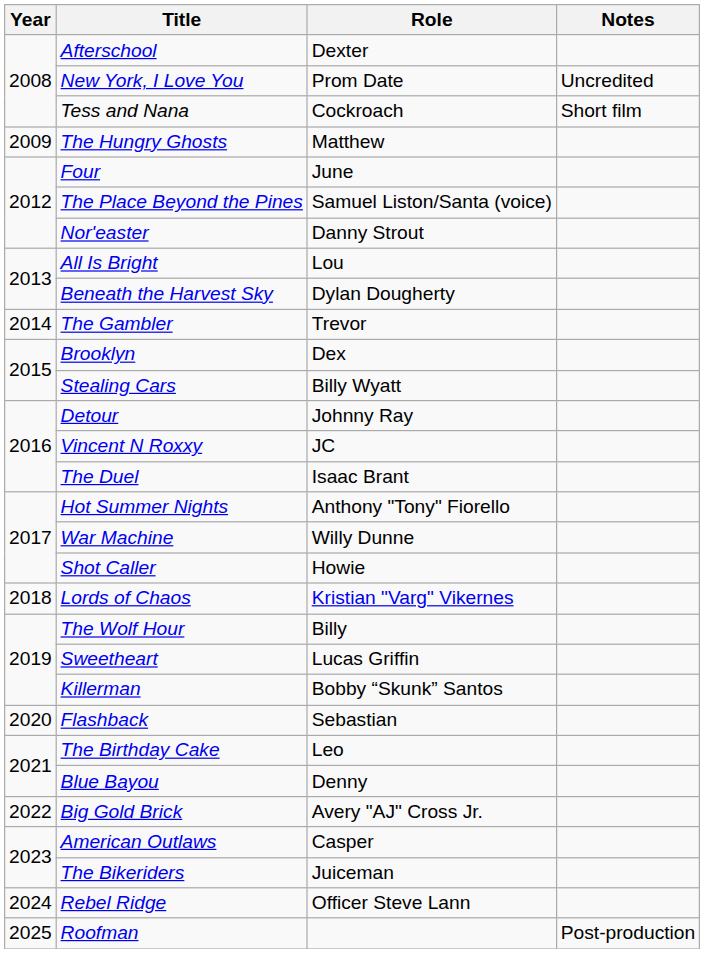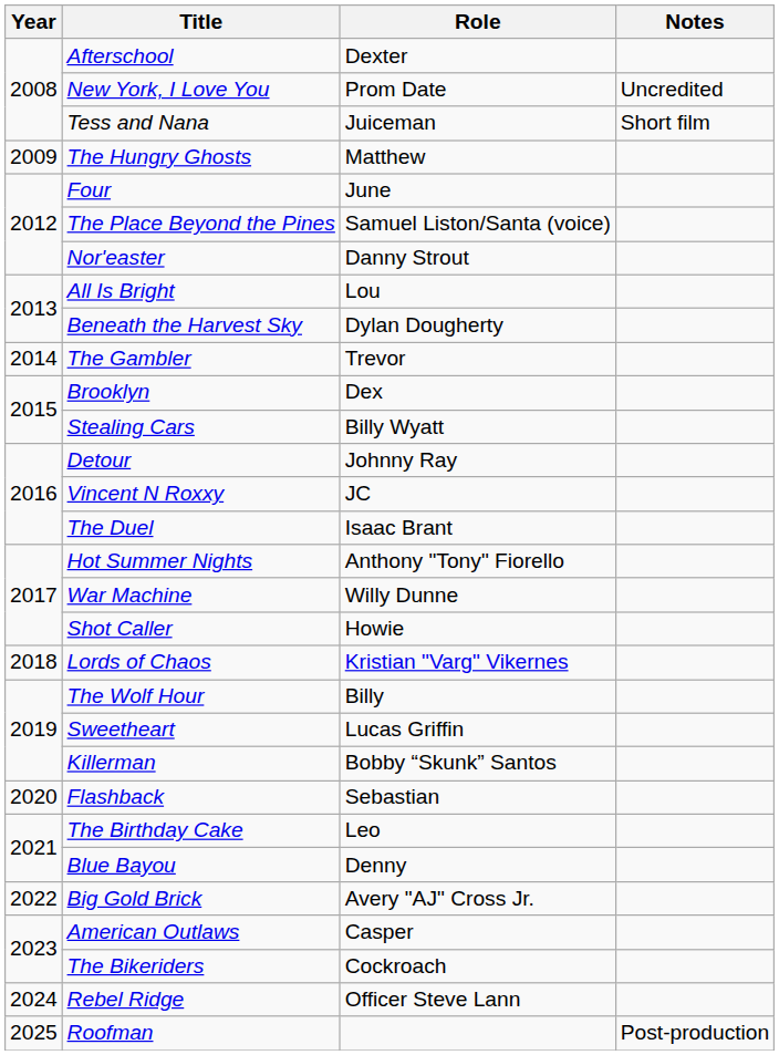 <table class="wikitable sortable">
 <tr>
 <th>Year</th>
 <th>Title</th>
 <th>Role</th>
 <th>Notes</th>
 </tr>
 <tr>
 <td rowspan="3">2008</td>
 <td><em><a href='#'>Afterschool</a></em></td>
 <td>Dexter</td>
 <td></td>
 </tr>
 <tr>
 <td><em><a href='#'>New York, I Love You</a></em></td>
 <td>Prom Date</td>
 <td>Uncredited</td>
 </tr>
 <tr>
 <td><em>Tess and Nana</em></td>
-<td>Cockroach</td>
+<td>Juiceman</td>
 <td>Short film</td>
 </tr>
 <tr>
 <td>2009</td>
 <td><em><a href='#'>The Hungry Ghosts</a></em></td>
 <td>Matthew</td>
 <td></td>
 </tr>
 <tr>
 <td rowspan="3">2012</td>
 <td><em><a href='#'>Four</a></em></td>
 <td>June</td>
 <td></td>
 </tr>
 <tr>
 <td><em><a href='#'>The Place Beyond the Pines</a></em></td>
 <td>Samuel Liston/Santa (voice)</td>
 <td></td>
 </tr>
 <tr>
 <td><em><a href='#'>Nor'easter</a></em></td>
 <td>Danny Strout</td>
 <td></td>
 </tr>
 <tr>
 <td rowspan="2">2013</td>
 <td><em><a href='#'>All Is Bright</a></em></td>
 <td>Lou</td>
 <td></td>
 </tr>
 <tr>
 <td><em><a href='#'>Beneath the Harvest Sky</a></em></td>
 <td>Dylan Dougherty</td>
 <td></td>
 </tr>
 <tr>
 <td>2014</td>
 <td><em><a href='#'>The Gambler</a></em></td>
 <td>Trevor</td>
 <td></td>
 </tr>
 <tr>
 <td rowspan="2">2015</td>
 <td><em><a href='#'>Brooklyn</a></em></td>
 <td>Dex</td>
 <td></td>
 </tr>
 <tr>
 <td><em><a href='#'>Stealing Cars</a></em></td>
 <td>Billy Wyatt</td>
 <td></td>
 </tr>
 <tr>
 <td rowspan="3">2016</td>
 <td><em><a href='#'>Detour</a></em></td>
 <td>Johnny Ray</td>
 <td></td>
 </tr>
 <tr>
 <td><em><a href='#'>Vincent N Roxxy</a></em></td>
 <td>JC</td>
 <td></td>
 </tr>
 <tr>
 <td><em><a href='#'>The Duel</a></em></td>
 <td>Isaac Brant</td>
 <td></td>
 </tr>
 <tr>
 <td rowspan="3">2017</td>
 <td><em><a href='#'>Hot Summer Nights</a></em></td>
 <td>Anthony "Tony" Fiorello</td>
 <td></td>
 </tr>
 <tr>
 <td><em><a href='#'>War Machine</a></em></td>
 <td>Willy Dunne</td>
 <td></td>
 </tr>
 <tr>
 <td><em><a href='#'>Shot Caller</a></em></td>
 <td>Howie</td>
 <td></td>
 </tr>
 <tr>
 <td>2018</td>
 <td><em><a href='#'>Lords of Chaos</a></em></td>
 <td><a href='#'>Kristian "Varg" Vikernes</a></td>
 <td></td>
 </tr>
 <tr>
 <td rowspan="3">2019</td>
 <td><em><a href='#'>The Wolf Hour</a></em></td>
 <td>Billy</td>
 <td></td>
 </tr>
 <tr>
 <td><em><a href='#'>Sweetheart</a></em></td>
 <td>Lucas Griffin</td>
 <td></td>
 </tr>
 <tr>
 <td><em><a href='#'>Killerman</a></em></td>
 <td>Bobby “Skunk” Santos</td>
 <td></td>
 </tr>
 <tr>
 <td>2020</td>
 <td><em><a href='#'>Flashback</a></em></td>
 <td>Sebastian</td>
 <td></td>
 </tr>
 <tr>
 <td rowspan="2">2021</td>
 <td><em><a href='#'>The Birthday Cake</a></em></td>
 <td>Leo</td>
 <td></td>
 </tr>
 <tr>
 <td><em><a href='#'>Blue Bayou</a></em></td>
 <td>Denny</td>
 <td></td>
 </tr>
 <tr>
 <td>2022</td>
 <td><em><a href='#'>Big Gold Brick</a></em></td>
 <td>Avery "AJ" Cross Jr.</td>
 <td></td>
 </tr>
 <tr>
 <td rowspan="2">2023</td>
 <td><em><a href='#'>American Outlaws</a></em></td>
 <td>Casper</td>
 <td></td>
 </tr>
 <tr>
 <td><em><a href='#'>The Bikeriders</a></em></td>
-<td>Juiceman</td>
+<td>Cockroach</td>
 <td></td>
 </tr>
 <tr>
 <td>2024</td>
 <td><em><a href='#'>Rebel Ridge</a></em></td>
 <td>Officer Steve Lann</td>
 <td></td>
 </tr>
 <tr>
 <td>2025</td>
 <td><em><a href='#'>Roofman</a></em></td>
 <td></td>
 <td>Post-production</td>
 </tr>
 </table>
